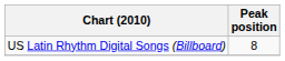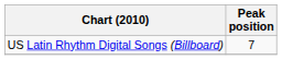 <table class="wikitable sortable">
 <tr>
 <th align="left">Chart (2010)</th>
 <th align="left">Peak<br>position</th>
 </tr>
 <tr>
 <td>US <a href='#'>Latin Rhythm Digital Songs</a> <em>(<a href='#'>Billboard</a>)</em></td>
-<td align="center">8</td>
+<td align="center">7</td>
 </tr>
 <tr>
 </tr>
 </table>
